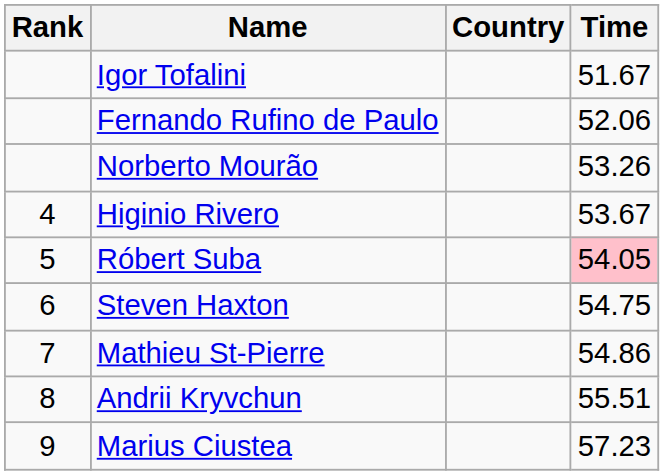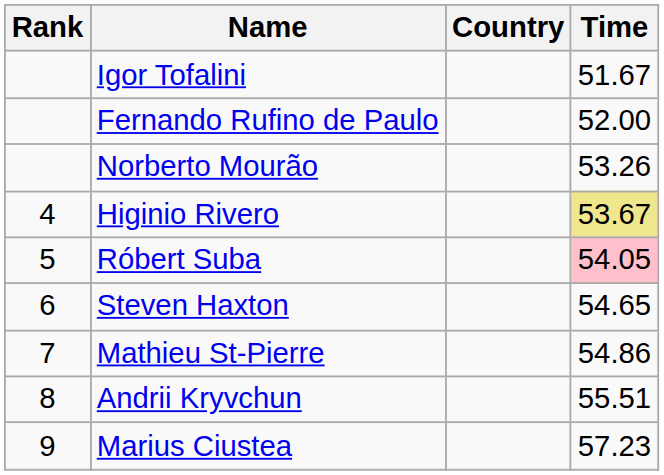 <table class="wikitable" style="text-align:center">
 <tr>
 <th>Rank</th>
 <th>Name</th>
 <th>Country</th>
 <th>Time</th>
 </tr>
 <tr>
 <td></td>
 <td align="left"><a href='#'>Igor Tofalini</a></td>
 <td align="left"></td>
 <td>51.67</td>
 </tr>
 <tr>
 <td></td>
 <td align="left"><a href='#'>Fernando Rufino de Paulo</a></td>
 <td align="left"></td>
-<td>52.06</td>
+<td>52.00</td>
 </tr>
 <tr>
 <td></td>
 <td align="left"><a href='#'>Norberto Mourão</a></td>
 <td align="left"></td>
 <td>53.26</td>
 </tr>
 <tr>
 <td>4</td>
 <td align="left"><a href='#'>Higinio Rivero</a></td>
 <td align="left"></td>
-<td>53.67</td>
+<td style="background: khaki;">53.67</td>
 </tr>
 <tr>
 <td>5</td>
 <td align="left"><a href='#'>Róbert Suba</a></td>
 <td align="left"></td>
 <td style="background: pink;">54.05</td>
 </tr>
 <tr>
 <td>6</td>
 <td align="left"><a href='#'>Steven Haxton</a></td>
 <td align="left"></td>
-<td>54.75</td>
+<td>54.65</td>
 </tr>
 <tr>
 <td>7</td>
 <td align="left"><a href='#'>Mathieu St-Pierre</a></td>
 <td align="left"></td>
 <td>54.86</td>
 </tr>
 <tr>
 <td>8</td>
 <td align="left"><a href='#'>Andrii Kryvchun</a></td>
 <td align="left"></td>
 <td>55.51</td>
 </tr>
 <tr>
 <td>9</td>
 <td align="left"><a href='#'>Marius Ciustea</a></td>
 <td align="left"></td>
 <td>57.23</td>
 </tr>
 </table>
